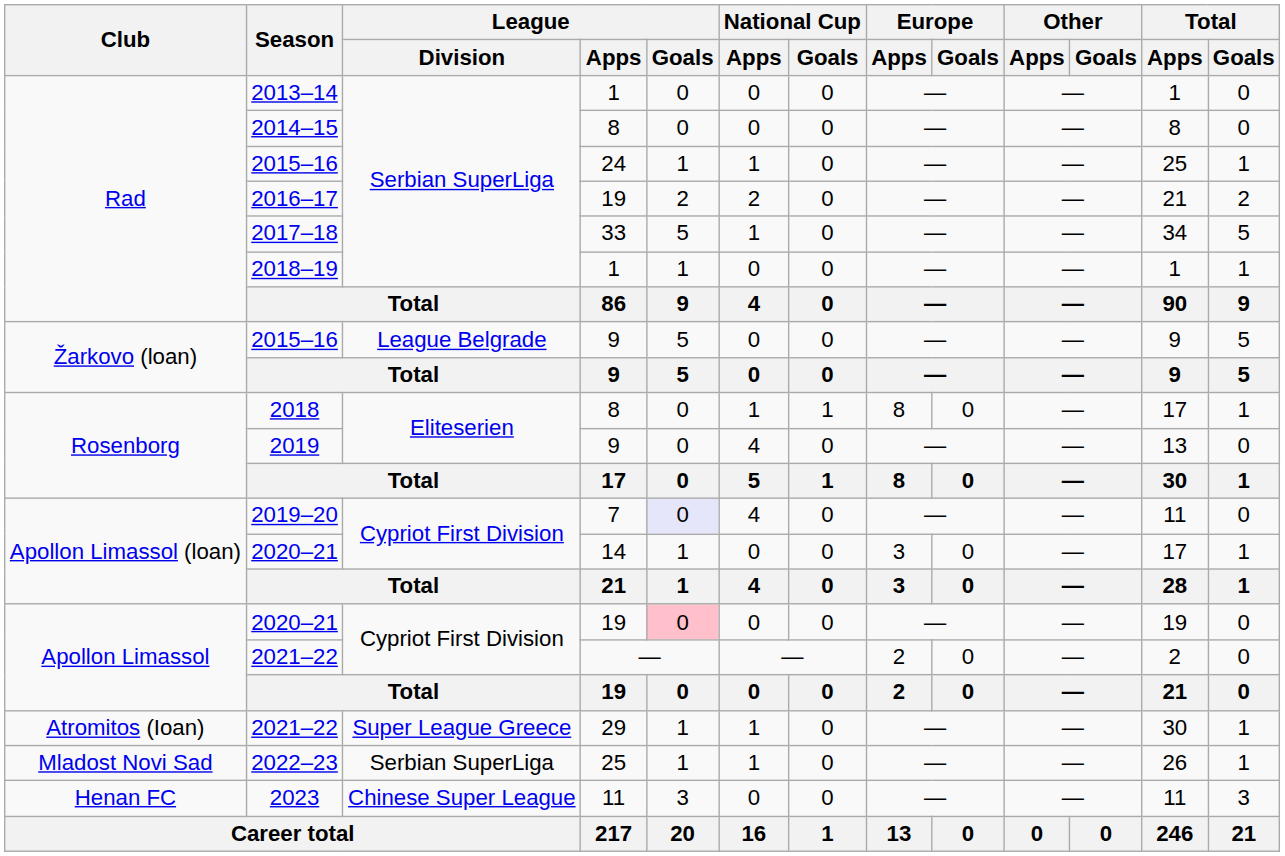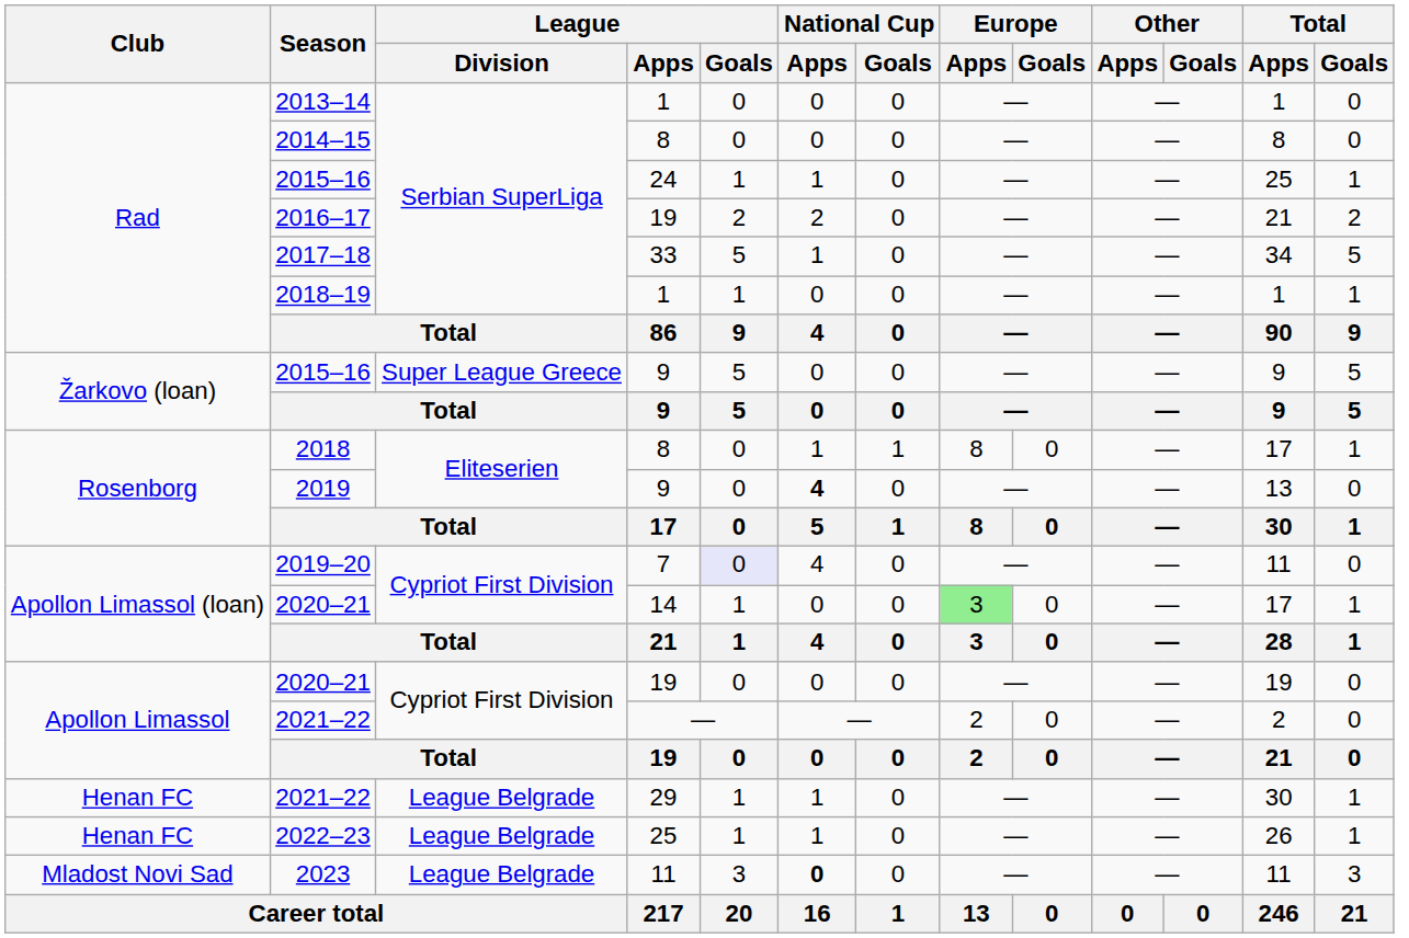 <table class="wikitable" style="text-align: center;">
 <tr>
 <th rowspan="2">Club</th>
 <th rowspan="2">Season</th>
 <th colspan="3">League</th>
 <th colspan="2">National Cup</th>
 <th colspan="2">Europe</th>
 <th colspan="2">Other</th>
 <th colspan="2">Total</th>
 </tr>
 <tr>
 <th>Division</th>
 <th>Apps</th>
 <th>Goals</th>
 <th>Apps</th>
 <th>Goals</th>
 <th>Apps</th>
 <th>Goals</th>
 <th>Apps</th>
 <th>Goals</th>
 <th>Apps</th>
 <th>Goals</th>
 </tr>
 <tr>
 <td rowspan="7"><a href='#'>Rad</a></td>
 <td><a href='#'>2013–14</a></td>
 <td rowspan="6"><a href='#'>Serbian SuperLiga</a></td>
 <td>1</td>
 <td>0</td>
 <td>0</td>
 <td>0</td>
 <td colspan="2">—</td>
 <td colspan="2">—</td>
 <td>1</td>
 <td>0</td>
 </tr>
 <tr>
 <td><a href='#'>2014–15</a></td>
 <td>8</td>
 <td>0</td>
 <td>0</td>
 <td>0</td>
 <td colspan="2">—</td>
 <td colspan="2">—</td>
 <td>8</td>
 <td>0</td>
 </tr>
 <tr>
 <td><a href='#'>2015–16</a></td>
 <td>24</td>
 <td>1</td>
 <td>1</td>
 <td>0</td>
 <td colspan="2">—</td>
 <td colspan="2">—</td>
 <td>25</td>
 <td>1</td>
 </tr>
 <tr>
 <td><a href='#'>2016–17</a></td>
 <td>19</td>
 <td>2</td>
 <td>2</td>
 <td>0</td>
 <td colspan="2">—</td>
 <td colspan="2">—</td>
 <td>21</td>
 <td>2</td>
 </tr>
 <tr>
 <td><a href='#'>2017–18</a></td>
 <td>33</td>
 <td>5</td>
 <td>1</td>
 <td>0</td>
 <td colspan="2">—</td>
 <td colspan="2">—</td>
 <td>34</td>
 <td>5</td>
 </tr>
 <tr>
 <td><a href='#'>2018–19</a></td>
 <td>1</td>
 <td>1</td>
 <td>0</td>
 <td>0</td>
 <td colspan="2">—</td>
 <td colspan="2">—</td>
 <td>1</td>
 <td>1</td>
 </tr>
 <tr>
 <th colspan="2">Total</th>
 <th>86</th>
 <th>9</th>
 <th>4</th>
 <th>0</th>
 <th colspan="2">—</th>
 <th colspan="2">—</th>
 <th>90</th>
 <th>9</th>
 </tr>
 <tr>
 <td rowspan="2"><a href='#'>Žarkovo</a> (loan)</td>
 <td><a href='#'>2015–16</a></td>
-<td rowspan="1"><a href='#'>League Belgrade</a></td>
+<td><a href='#'>Super League Greece</a></td>
 <td>9</td>
 <td>5</td>
 <td>0</td>
 <td>0</td>
 <td colspan="2">—</td>
 <td colspan="2">—</td>
 <td>9</td>
 <td>5</td>
 </tr>
 <tr>
 <th colspan="2">Total</th>
 <th>9</th>
 <th>5</th>
 <th>0</th>
 <th>0</th>
 <th colspan="2">—</th>
 <th colspan="2">—</th>
 <th>9</th>
 <th>5</th>
 </tr>
 <tr>
 <td rowspan="3"><a href='#'>Rosenborg</a></td>
 <td><a href='#'>2018</a></td>
 <td rowspan="2"><a href='#'>Eliteserien</a></td>
 <td>8</td>
 <td>0</td>
 <td>1</td>
 <td>1</td>
 <td>8</td>
 <td>0</td>
 <td colspan="2">—</td>
 <td>17</td>
 <td>1</td>
 </tr>
 <tr>
 <td><a href='#'>2019</a></td>
 <td>9</td>
 <td>0</td>
-<td>4</td>
+<td><strong>4</strong></td>
 <td>0</td>
 <td colspan="2">—</td>
 <td colspan="2">—</td>
 <td>13</td>
 <td>0</td>
 </tr>
 <tr>
 <th colspan="2">Total</th>
 <th>17</th>
 <th>0</th>
 <th>5</th>
 <th>1</th>
 <th>8</th>
 <th>0</th>
 <th colspan="2">—</th>
 <th>30</th>
 <th>1</th>
 </tr>
 <tr>
 <td rowspan="3"><a href='#'>Apollon Limassol</a> (loan)</td>
 <td><a href='#'>2019–20</a></td>
 <td rowspan="2"><a href='#'>Cypriot First Division</a></td>
 <td>7</td>
 <td style="background: lavender;">0</td>
 <td>4</td>
 <td>0</td>
 <td colspan="2">—</td>
 <td colspan="2">—</td>
 <td>11</td>
 <td>0</td>
 </tr>
 <tr>
 <td><a href='#'>2020–21</a></td>
 <td>14</td>
 <td>1</td>
 <td>0</td>
 <td>0</td>
-<td>3</td>
+<td style="background: lightgreen;">3</td>
 <td>0</td>
 <td colspan="2">—</td>
 <td>17</td>
 <td>1</td>
 </tr>
 <tr>
 <th colspan="2">Total</th>
 <th>21</th>
 <th>1</th>
 <th>4</th>
 <th>0</th>
 <th>3</th>
 <th>0</th>
 <th colspan="2">—</th>
 <th>28</th>
 <th>1</th>
 </tr>
 <tr>
 <td rowspan="3"><a href='#'>Apollon Limassol</a></td>
 <td><a href='#'>2020–21</a></td>
 <td rowspan="2">Cypriot First Division</td>
 <td>19</td>
-<td style="background: pink;">0</td>
+<td>0</td>
 <td>0</td>
 <td>0</td>
 <td colspan="2">—</td>
 <td colspan="2">—</td>
 <td>19</td>
 <td>0</td>
 </tr>
 <tr>
 <td><a href='#'>2021–22</a></td>
 <td colspan="2">—</td>
 <td colspan="2">—</td>
 <td>2</td>
 <td>0</td>
 <td colspan="2">—</td>
 <td>2</td>
 <td>0</td>
 </tr>
 <tr>
 <th colspan="2">Total</th>
 <th>19</th>
 <th>0</th>
 <th>0</th>
 <th>0</th>
 <th>2</th>
 <th>0</th>
 <th colspan="2">—</th>
 <th>21</th>
 <th>0</th>
 </tr>
 <tr>
-<td><a href='#'>Atromitos</a> (Ioan)</td>
+<td><a href='#'>Henan FC</a></td>
 <td><a href='#'>2021–22</a></td>
-<td><a href='#'>Super League Greece</a></td>
+<td rowspan="1"><a href='#'>League Belgrade</a></td>
 <td>29</td>
 <td>1</td>
 <td>1</td>
 <td>0</td>
 <td colspan="2">—</td>
 <td colspan="2">—</td>
 <td>30</td>
 <td>1</td>
 </tr>
 <tr>
-<td><a href='#'>Mladost Novi Sad</a></td>
+<td><a href='#'>Henan FC</a></td>
 <td><a href='#'>2022–23</a></td>
-<td>Serbian SuperLiga</td>
+<td rowspan="1"><a href='#'>League Belgrade</a></td>
 <td>25</td>
 <td>1</td>
 <td>1</td>
 <td>0</td>
 <td colspan="2">—</td>
 <td colspan="2">—</td>
 <td>26</td>
 <td>1</td>
 </tr>
 <tr>
-<td><a href='#'>Henan FC</a></td>
+<td><a href='#'>Mladost Novi Sad</a></td>
 <td><a href='#'>2023</a></td>
-<td><a href='#'>Chinese Super League</a></td>
+<td rowspan="1"><a href='#'>League Belgrade</a></td>
 <td>11</td>
 <td>3</td>
-<td>0</td>
+<td><strong>0</strong></td>
 <td>0</td>
 <td colspan="2">—</td>
 <td colspan="2">—</td>
 <td>11</td>
 <td>3</td>
 </tr>
 <tr>
 <th colspan="3">Career total</th>
 <th>217</th>
 <th>20</th>
 <th>16</th>
 <th>1</th>
 <th>13</th>
 <th>0</th>
 <th>0</th>
 <th>0</th>
 <th>246</th>
 <th>21</th>
 </tr>
 </table>
